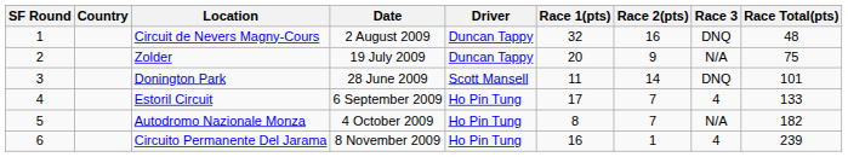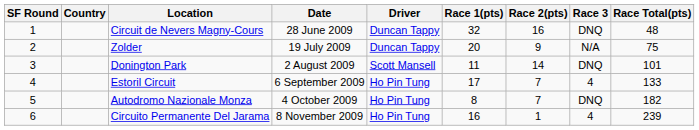 <table class=wikitable style="font-size:90%;">
 <tr>
 <th>SF Round</th>
 <th>Country</th>
 <th>Location</th>
 <th>Date</th>
 <th>Driver</th>
 <th>Race 1(pts)</th>
 <th>Race 2(pts)</th>
 <th>Race 3</th>
 <th>Race Total(pts)</th>
 </tr>
 <tr>
 <td align=center>1</td>
 <td></td>
 <td><a href='#'>Circuit de Nevers Magny-Cours</a></td>
-<td align=center>2 August 2009</td>
+<td align=center>28 June 2009</td>
 <td><a href='#'>Duncan Tappy</a></td>
 <td align=center>32</td>
 <td align=center>16</td>
 <td align=center>DNQ</td>
 <td align=center>48</td>
 </tr>
 <tr>
 <td align=center>2</td>
 <td></td>
 <td><a href='#'>Zolder</a></td>
 <td align=center>19 July 2009</td>
 <td><a href='#'>Duncan Tappy</a></td>
 <td align=center>20</td>
 <td align=center>9</td>
 <td align=center>N/A</td>
 <td align=center>75</td>
 </tr>
 <tr>
 <td align=center>3</td>
 <td></td>
 <td><a href='#'>Donington Park</a></td>
-<td align=center>28 June 2009</td>
+<td align=center>2 August 2009</td>
 <td><a href='#'>Scott Mansell</a></td>
 <td align=center>11</td>
 <td align=center>14</td>
 <td align=center>DNQ</td>
 <td align=center>101</td>
 </tr>
 <tr>
 <td align=center>4</td>
 <td></td>
 <td><a href='#'>Estoril Circuit</a></td>
 <td align=center>6 September 2009</td>
 <td><a href='#'>Ho Pin Tung</a></td>
 <td align=center>17</td>
 <td align=center>7</td>
 <td align=center>4</td>
 <td align=center>133</td>
 </tr>
 <tr>
 <td align=center>5</td>
 <td></td>
 <td><a href='#'>Autodromo Nazionale Monza</a></td>
 <td align=center>4 October 2009</td>
 <td><a href='#'>Ho Pin Tung</a></td>
 <td align=center>8</td>
 <td align=center>7</td>
-<td align=center>N/A</td>
+<td align=center>DNQ</td>
 <td align=center>182</td>
 </tr>
 <tr>
 <td align=center>6</td>
 <td></td>
 <td><a href='#'>Circuito Permanente Del Jarama</a></td>
 <td align=center>8 November 2009</td>
 <td><a href='#'>Ho Pin Tung</a></td>
 <td align=center>16</td>
 <td align=center>1</td>
 <td align=center>4</td>
 <td align=center>239</td>
 </tr>
 </table>
